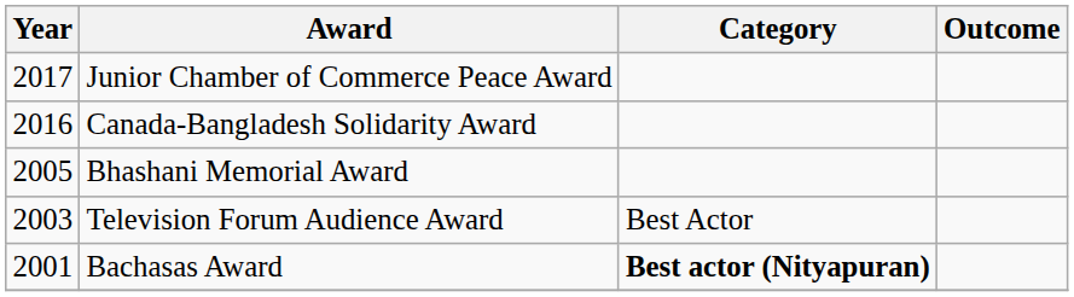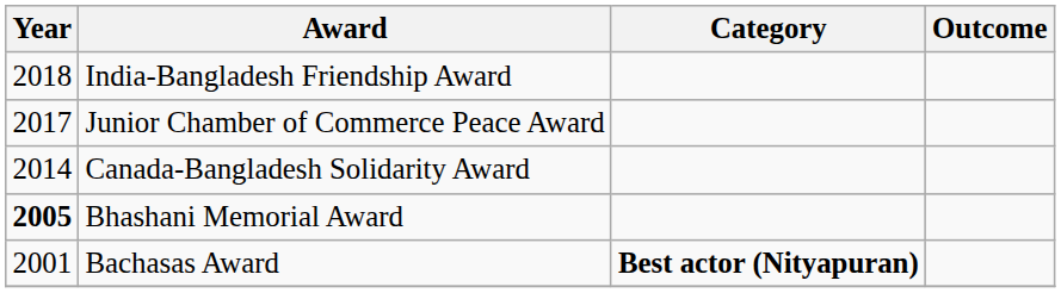 <table class="wikitable sortable collapsible">
 <tr>
 <th>Year</th>
 <th>Award</th>
 <th>Category</th>
 <th>Outcome</th>
 </tr>
 <tr>
+<td>2018</td>
+<td>India-Bangladesh Friendship Award</td>
+<td></td>
+<td></td>
+</tr>
+<tr>
 <td>2017</td>
 <td>Junior Chamber of Commerce Peace Award</td>
 <td></td>
 <td></td>
 </tr>
 <tr>
-<td>2016</td>
+<td>2014</td>
 <td>Canada-Bangladesh Solidarity Award</td>
 <td></td>
 <td></td>
 </tr>
 <tr>
-<td>2005</td>
+<td><strong>2005</strong></td>
 <td>Bhashani Memorial Award</td>
 <td></td>
-<td></td>
-</tr>
-<tr>
-<td>2003</td>
-<td>Television Forum Audience Award</td>
-<td>Best Actor</td>
 <td></td>
 </tr>
 <tr>
 <td>2001</td>
 <td>Bachasas Award</td>
 <td><strong>Best actor (Nityapuran)</strong></td>
 <td></td>
 </tr>
 <tr>
 </tr>
 </table>
